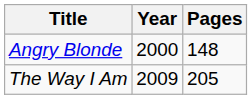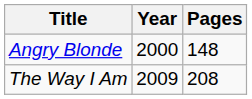 <table class="wikitable">
 <tr>
 <th>Title</th>
 <th>Year</th>
 <th>Pages</th>
 </tr>
 <tr>
 <td><em><a href='#'>Angry Blonde</a></em></td>
 <td>2000</td>
 <td>148</td>
 </tr>
 <tr>
 <td><em>The Way I Am</em></td>
 <td>2009</td>
-<td>205</td>
+<td>208</td>
 </tr>
 </table>
